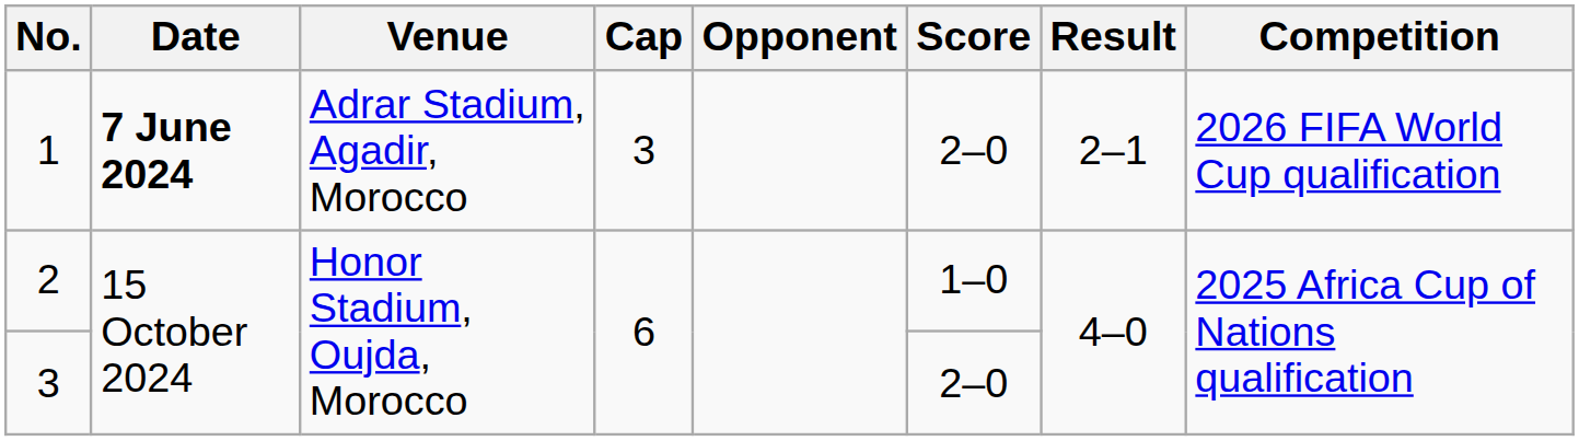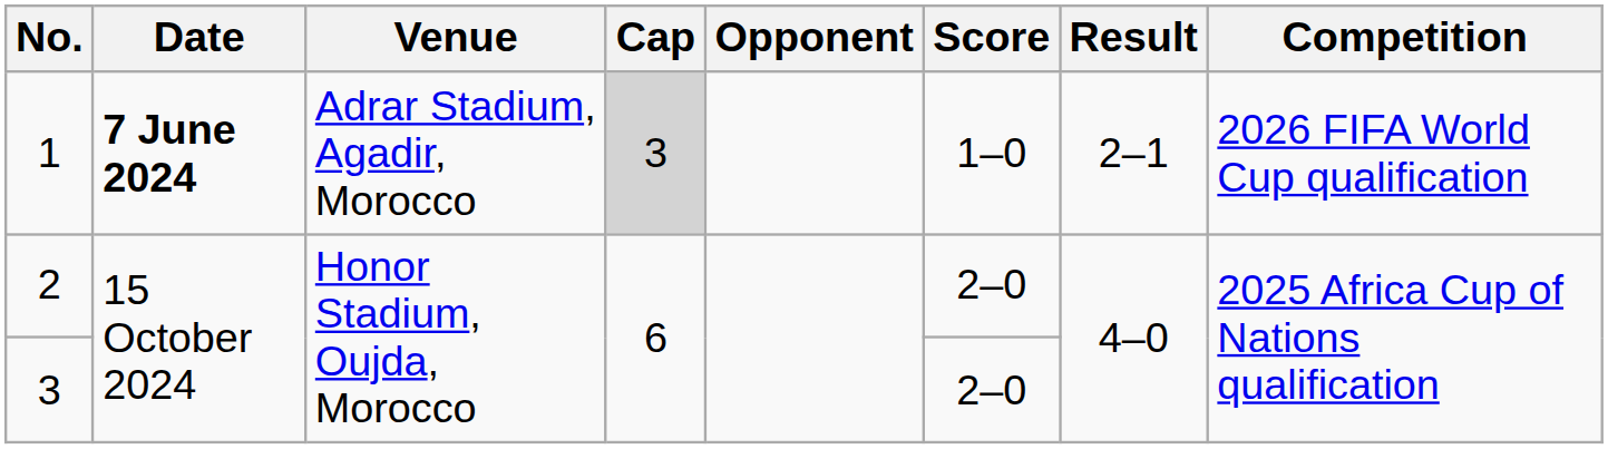 <table class="wikitable sortable">
 <tr>
 <th scope=col>No.</th>
 <th scope=col>Date</th>
 <th scope=col>Venue</th>
 <th scope=col>Cap</th>
 <th scope=col>Opponent</th>
 <th scope=col>Score</th>
 <th scope=col>Result</th>
 <th scope=col>Competition</th>
 </tr>
 <tr>
 <td style="text-align:center">1</td>
 <td><strong>7 June 2024</strong></td>
 <td><a href='#'>Adrar Stadium</a>, <a href='#'>Agadir</a>, Morocco</td>
-<td style="text-align:center">3</td>
+<td style="background: lightgrey; text-align:center">3</td>
 <td></td>
-<td style="text-align:center">2–0</td>
+<td style="text-align:center">1–0</td>
 <td style="text-align:center">2–1</td>
 <td><a href='#'>2026 FIFA World Cup qualification</a></td>
 </tr>
 <tr>
 <td style="text-align:center">2</td>
 <td rowspan="2">15 October 2024</td>
 <td rowspan="2"><a href='#'>Honor Stadium</a>, <a href='#'>Oujda</a>, Morocco</td>
 <td style="text-align:center" rowspan="2">6</td>
 <td rowspan="2"></td>
-<td style="text-align:center">1–0</td>
+<td style="text-align:center">2–0</td>
 <td style="text-align:center" rowspan="2">4–0</td>
 <td rowspan="2"><a href='#'>2025 Africa Cup of Nations qualification</a></td>
 </tr>
 <tr>
 <td style="text-align:center">3</td>
 <td style="text-align:center">2–0</td>
 </tr>
 </table>
